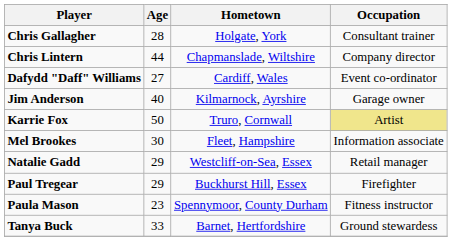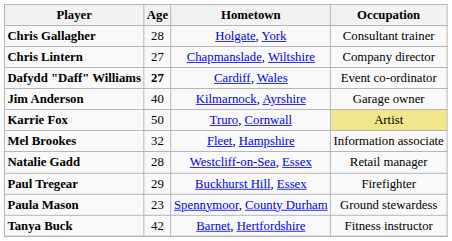 <table class="wikitable" style="font-size: 95%;">
 <tr>
 <th>Player</th>
 <th>Age</th>
 <th>Hometown</th>
 <th>Occupation</th>
 </tr>
 <tr>
 <td><strong>Chris Gallagher</strong></td>
 <td align="center">28</td>
 <td align="center"><a href='#'>Holgate</a>, <a href='#'>York</a></td>
 <td align="center">Consultant trainer</td>
 </tr>
 <tr>
 <td><strong>Chris Lintern</strong></td>
-<td align="center">44</td>
+<td align="center">27</td>
 <td align="center"><a href='#'>Chapmanslade</a>, <a href='#'>Wiltshire</a></td>
 <td align="center">Company director</td>
 </tr>
 <tr>
 <td><strong>Dafydd "Daff" Williams</strong></td>
-<td align="center">27</td>
+<td align="center"><strong>27</strong></td>
 <td align="center"><a href='#'>Cardiff</a>, <a href='#'>Wales</a></td>
 <td align="center">Event co-ordinator</td>
 </tr>
 <tr>
 <td><strong>Jim Anderson</strong></td>
 <td align="center">40</td>
 <td align="center"><a href='#'>Kilmarnock</a>, <a href='#'>Ayrshire</a></td>
 <td align="center">Garage owner</td>
 </tr>
 <tr>
 <td><strong>Karrie Fox</strong></td>
 <td align="center">50</td>
 <td align="center"><a href='#'>Truro</a>, <a href='#'>Cornwall</a></td>
 <td align="center" style="background: khaki;">Artist</td>
 </tr>
 <tr>
 <td><strong>Mel Brookes</strong></td>
-<td align="center">30</td>
+<td align="center">32</td>
 <td align="center"><a href='#'>Fleet</a>, <a href='#'>Hampshire</a></td>
 <td align="center">Information associate</td>
 </tr>
 <tr>
 <td><strong>Natalie Gadd</strong></td>
-<td align="center">29</td>
+<td align="center">28</td>
 <td align="center"><a href='#'>Westcliff-on-Sea</a>, <a href='#'>Essex</a></td>
 <td align="center">Retail manager</td>
 </tr>
 <tr>
 <td><strong>Paul Tregear</strong></td>
 <td align="center">29</td>
 <td align="center"><a href='#'>Buckhurst Hill</a>, <a href='#'>Essex</a></td>
 <td align="center">Firefighter</td>
 </tr>
 <tr>
 <td><strong>Paula Mason</strong></td>
 <td align="center">23</td>
 <td align="center"><a href='#'>Spennymoor</a>, <a href='#'>County Durham</a></td>
-<td align="center">Fitness instructor</td>
+<td align="center">Ground stewardess</td>
 </tr>
 <tr>
 <td><strong>Tanya Buck</strong></td>
-<td align="center">33</td>
+<td align="center">42</td>
 <td align="center"><a href='#'>Barnet</a>, <a href='#'>Hertfordshire</a></td>
-<td align="center">Ground stewardess</td>
+<td align="center">Fitness instructor</td>
 </tr>
 <tr>
 </tr>
 </table>
